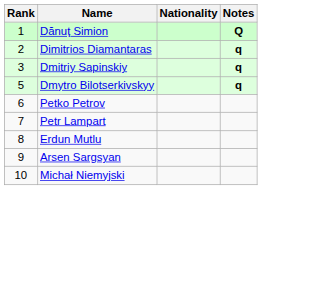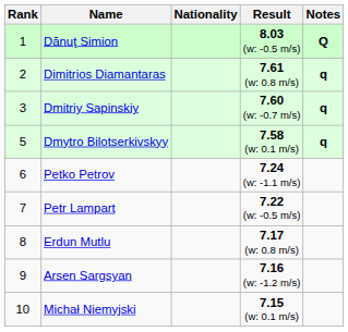 <table class="wikitable sortable" style="text-align:center">
 <tr>
 <th>Rank</th>
 <th>Name</th>
 <th>Nationality</th>
+<th>Result</th>
 <th>Notes</th>
 </tr>
 <tr bgcolor=ccffcc>
 <td>1</td>
 <td align=left><a href='#'>Dănuţ Simion</a></td>
 <td align=left></td>
+<td><strong>8.03</strong><br><small>(w: -0.5 m/s)</small></td>
 <td><strong>Q</strong></td>
 </tr>
 <tr bgcolor=ddffdd>
 <td>2</td>
 <td align=left><a href='#'>Dimitrios Diamantaras</a></td>
 <td align=left></td>
+<td><strong>7.61</strong><br><small>(w: 0.8 m/s)</small></td>
 <td><strong>q</strong></td>
 </tr>
 <tr bgcolor=ddffdd>
 <td>3</td>
 <td align=left><a href='#'>Dmitriy Sapinskiy</a></td>
 <td align=left></td>
+<td><strong>7.60</strong> <br><small>(w: -0.7 m/s)</small></td>
 <td><strong>q</strong></td>
 </tr>
 <tr bgcolor=ddffdd>
 <td>5</td>
 <td align=left><a href='#'>Dmytro Bilotserkivskyy</a></td>
 <td align=left></td>
+<td><strong>7.58</strong><br><small>(w: 0.1 m/s)</small></td>
 <td><strong>q</strong></td>
 </tr>
 <tr>
 <td>6</td>
 <td align=left><a href='#'>Petko Petrov</a></td>
 <td align=left></td>
+<td><strong>7.24</strong><br><small>(w: -1.1 m/s)</small></td>
 <td></td>
 </tr>
 <tr>
 <td>7</td>
 <td align=left><a href='#'>Petr Lampart</a></td>
 <td align=left></td>
+<td><strong>7.22</strong><br><small>(w: -0.5 m/s)</small></td>
 <td></td>
 </tr>
 <tr>
 <td>8</td>
 <td align=left><a href='#'>Erdun Mutlu</a></td>
 <td align=left></td>
+<td><strong>7.17</strong><br><small>(w: 0.8 m/s)</small></td>
 <td></td>
 </tr>
 <tr>
 <td>9</td>
 <td align=left><a href='#'>Arsen Sargsyan</a></td>
 <td align=left></td>
+<td><strong>7.16</strong><br><small>(w: -1.2 m/s)</small></td>
 <td></td>
 </tr>
 <tr>
 <td>10</td>
 <td align=left><a href='#'>Michał Niemyjski</a></td>
 <td align=left></td>
+<td><strong>7.15</strong><br><small>(w: 0.1 m/s)</small></td>
 <td></td>
 </tr>
 </table>
